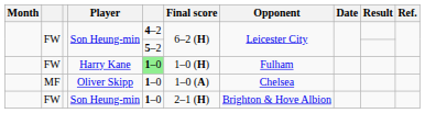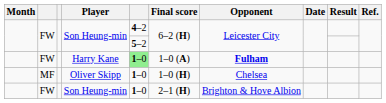 <table class="wikitable sortable" style="text-align:center">
 <tr>
 <th>Month</th>
 <th></th>
 <th></th>
 <th>Player</th>
 <th></th>
 <th>Final score</th>
 <th>Opponent</th>
 <th>Date</th>
 <th>Result</th>
 <th class="unsortable">Ref.</th>
 </tr>
 <tr>
 <td rowspan="2"></td>
 <td rowspan="2">FW</td>
 <td rowspan="2"></td>
 <td rowspan="2"><a href='#'>Son Heung-min</a></td>
 <td><strong>4</strong>–2</td>
 <td rowspan="2">6–2 (<strong>H</strong>)</td>
 <td rowspan="2"><a href='#'>Leicester City</a></td>
 <td rowspan="2"></td>
 <td></td>
 <td rowspan="2"></td>
 </tr>
 <tr>
 <td><strong>5</strong>–2</td>
 <td></td>
 </tr>
 <tr>
 <td></td>
 <td>FW</td>
 <td></td>
 <td data-sort-value="Kane, Harry"><a href='#'>Harry Kane</a></td>
 <td style="background: lightgreen;"><strong>1</strong>–0</td>
-<td>1–0 (<strong>H</strong>)</td>
-<td><a href='#'>Fulham</a></td>
+<td>1–0 (<strong>A</strong>)</td>
+<td><strong><a href='#'>Fulham</a></strong></td>
 <td></td>
 <td></td>
 <td></td>
 </tr>
 <tr>
 <td></td>
 <td>MF</td>
 <td></td>
 <td data-sort-value="Skipp, Oliver"><a href='#'>Oliver Skipp</a></td>
 <td><strong>1</strong>–0</td>
-<td>1–0 (<strong>A</strong>)</td>
+<td>1–0 (<strong>H</strong>)</td>
 <td><a href='#'>Chelsea</a></td>
 <td></td>
 <td></td>
 <td></td>
 </tr>
 <tr>
 <td></td>
 <td>FW</td>
 <td></td>
 <td><a href='#'>Son Heung-min</a></td>
 <td><strong>1</strong>–0</td>
 <td>2–1 (<strong>H</strong>)</td>
 <td><a href='#'>Brighton & Hove Albion</a></td>
 <td></td>
 <td></td>
 <td></td>
 </tr>
 </table>
